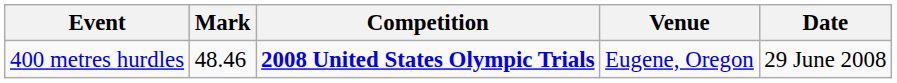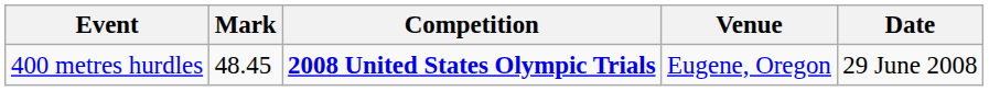 <table class=wikitable>
 <tr>
 <th>Event</th>
 <th>Mark</th>
 <th>Competition</th>
 <th>Venue</th>
 <th>Date</th>
 </tr>
 <tr>
 <td><a href='#'>400 metres hurdles</a></td>
-<td>48.46</td>
+<td>48.45</td>
 <td><strong><a href='#'>2008 United States Olympic Trials</a></strong></td>
 <td><a href='#'>Eugene, Oregon</a></td>
 <td>29 June 2008</td>
 </tr>
 </table>
